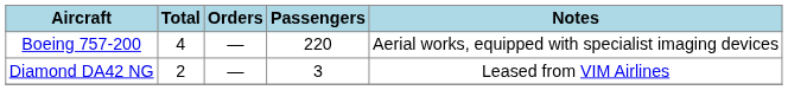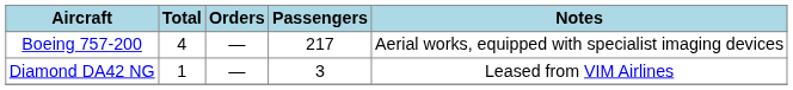 <table class="toccolours" border="1" cellpadding="3" style="margin:1em auto; border-collapse:collapse;text-align:center">
 <tr bgcolor=lightblue>
 <th>Aircraft</th>
 <th>Total</th>
 <th>Orders</th>
 <th>Passengers</th>
 <th>Notes</th>
 </tr>
 <tr>
 <td><a href='#'>Boeing 757-200</a></td>
 <td>4</td>
 <td>—</td>
-<td>220</td>
+<td>217</td>
 <td>Aerial works, equipped with specialist imaging devices</td>
 </tr>
 <tr>
 <td><a href='#'>Diamond DA42 NG</a></td>
-<td>2</td>
+<td>1</td>
 <td>—</td>
 <td>3</td>
 <td>Leased from <a href='#'>VIM Airlines</a></td>
 </tr>
 <tr>
 </tr>
 </table>
